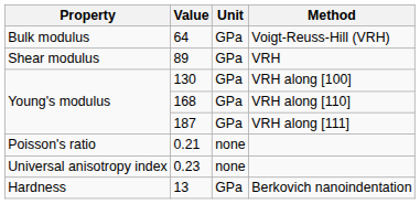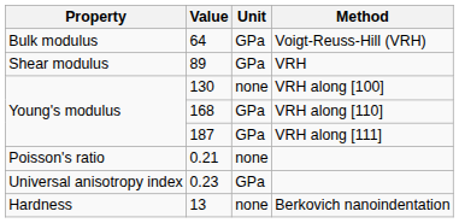 <table class="wikitable">
 <tr>
 <th>Property</th>
 <th>Value</th>
 <th>Unit</th>
 <th>Method</th>
 </tr>
 <tr>
 <td>Bulk modulus</td>
 <td>64</td>
 <td>GPa</td>
 <td>Voigt-Reuss-Hill (VRH)</td>
 </tr>
 <tr>
 <td>Shear modulus</td>
 <td>89</td>
 <td>GPa</td>
 <td>VRH</td>
 </tr>
 <tr>
 <td rowspan="3">Young's modulus</td>
 <td>130</td>
-<td>GPa</td>
+<td>none</td>
 <td>VRH along [100]</td>
 </tr>
 <tr>
 <td>168</td>
 <td>GPa</td>
 <td>VRH along [110]</td>
 </tr>
 <tr>
 <td>187</td>
 <td>GPa</td>
 <td>VRH along [111]</td>
 </tr>
 <tr>
 <td>Poisson's ratio</td>
 <td>0.21</td>
 <td>none</td>
 <td></td>
 </tr>
 <tr>
 <td>Universal anisotropy index</td>
 <td>0.23</td>
-<td>none</td>
+<td>GPa</td>
 <td></td>
 </tr>
 <tr>
 <td>Hardness</td>
 <td>13</td>
-<td>GPa</td>
+<td>none</td>
 <td>Berkovich nanoindentation</td>
 </tr>
 </table>
